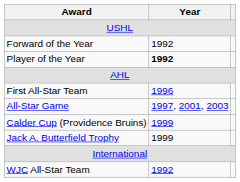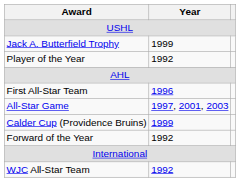 <table class="wikitable">
 <tr>
 <th>Award</th>
 <th>Year</th>
 <th></th>
 </tr>
 <tr ALIGN="center" bgcolor="#e0e0e0">
 <td colspan="3"><a href='#'>USHL</a></td>
 </tr>
 <tr>
-<td>Forward of the Year</td>
-<td>1992</td>
+<td><a href='#'>Jack A. Butterfield Trophy</a></td>
+<td>1999</td>
 <td></td>
 </tr>
 <tr>
 <td>Player of the Year</td>
-<td><strong>1992</strong></td>
+<td>1992</td>
 <td></td>
 </tr>
 <tr ALIGN="center" bgcolor="#e0e0e0">
 <td colspan="3"><a href='#'>AHL</a></td>
 </tr>
 <tr>
 <td>First All-Star Team</td>
 <td><a href='#'>1996</a></td>
 <td></td>
 </tr>
 <tr>
 <td><a href='#'>All-Star Game</a></td>
 <td><a href='#'>1997</a>, <a href='#'>2001</a>, <a href='#'>2003</a></td>
 <td></td>
 </tr>
 <tr>
 <td><a href='#'>Calder Cup</a> (Providence Bruins)</td>
 <td><a href='#'>1999</a></td>
 <td></td>
 </tr>
 <tr>
-<td><a href='#'>Jack A. Butterfield Trophy</a></td>
-<td>1999</td>
+<td>Forward of the Year</td>
+<td>1992</td>
 <td></td>
 </tr>
 <tr ALIGN="center" bgcolor="#e0e0e0">
 <td colspan="3"><a href='#'>International</a></td>
 </tr>
 <tr>
 <td><a href='#'>WJC</a> All-Star Team</td>
 <td><a href='#'>1992</a></td>
 <td></td>
 </tr>
 </table>
